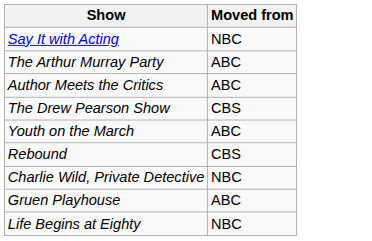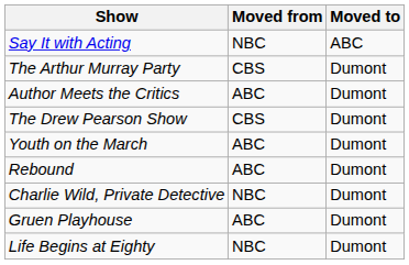 <table class="wikitable">
 <tr>
 <th>Show</th>
 <th>Moved from</th>
+<th>Moved to</th>
 </tr>
 <tr>
 <td><em><a href='#'>Say It with Acting</a></em></td>
 <td>NBC</td>
+<td>ABC</td>
 </tr>
 <tr>
 <td><em>The Arthur Murray Party</em></td>
-<td>ABC</td>
+<td>CBS</td>
+<td>Dumont</td>
 </tr>
 <tr>
 <td><em>Author Meets the Critics</em></td>
 <td>ABC</td>
+<td>Dumont</td>
 </tr>
 <tr>
 <td><em>The Drew Pearson Show</em></td>
 <td>CBS</td>
+<td>Dumont</td>
 </tr>
 <tr>
 <td><em>Youth on the March</em></td>
 <td>ABC</td>
+<td>Dumont</td>
 </tr>
 <tr>
 <td><em>Rebound</em></td>
-<td>CBS</td>
+<td>ABC</td>
+<td>Dumont</td>
 </tr>
 <tr>
 <td><em>Charlie Wild, Private  Detective</em></td>
 <td>NBC</td>
+<td>Dumont</td>
 </tr>
 <tr>
 <td><em>Gruen Playhouse</em></td>
 <td>ABC</td>
+<td>Dumont</td>
 </tr>
 <tr>
 <td><em>Life Begins at Eighty</em></td>
 <td>NBC</td>
+<td>Dumont</td>
 </tr>
 </table>
